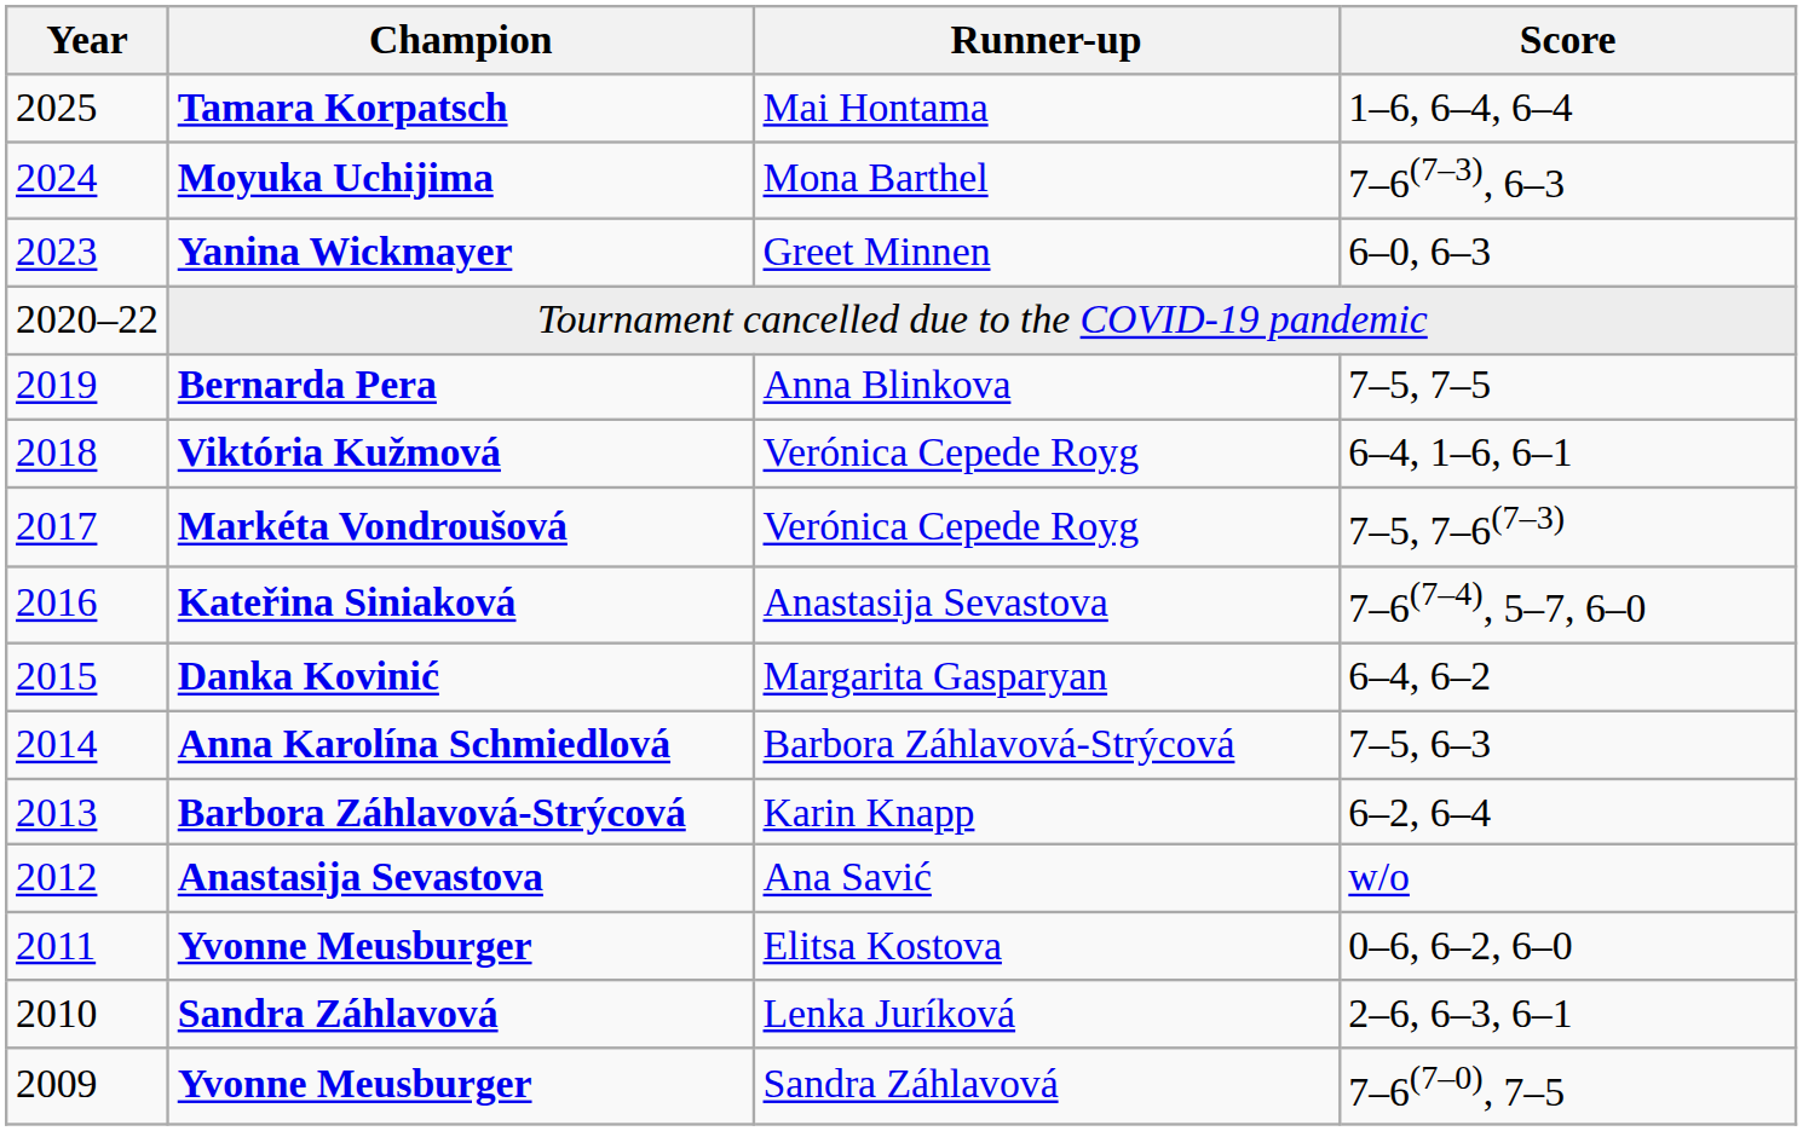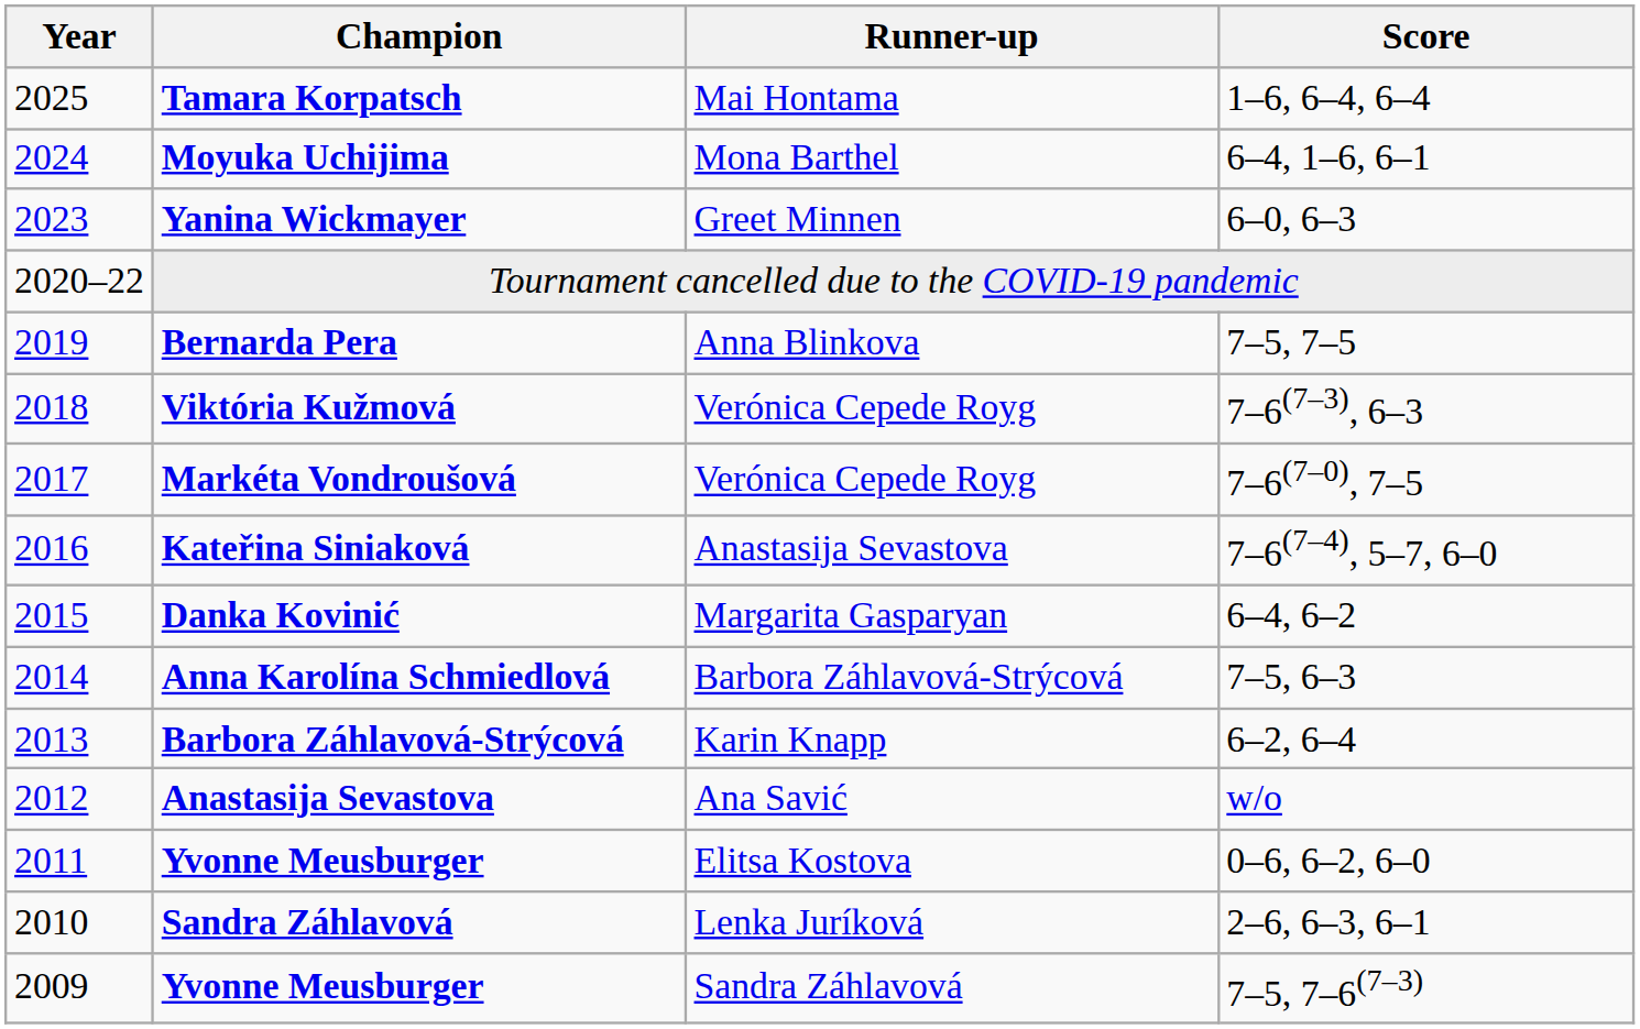 <table class="wikitable" style="font-size:90%">
 <tr>
 <th>Year</th>
 <th width="200">Champion</th>
 <th width="200">Runner-up</th>
 <th width="155">Score</th>
 </tr>
 <tr>
 <td>2025</td>
 <td> <strong><a href='#'>Tamara Korpatsch</a></strong></td>
 <td> <a href='#'>Mai Hontama</a></td>
 <td>1–6, 6–4, 6–4</td>
 </tr>
 <tr>
 <td><a href='#'>2024</a></td>
 <td> <strong><a href='#'>Moyuka Uchijima</a></strong></td>
 <td> <a href='#'>Mona Barthel</a></td>
-<td>7–6<sup>(7–3)</sup>, 6–3</td>
+<td>6–4, 1–6, 6–1</td>
 </tr>
 <tr>
 <td><a href='#'>2023</a></td>
 <td> <strong><a href='#'>Yanina Wickmayer</a></strong></td>
 <td> <a href='#'>Greet Minnen</a></td>
 <td>6–0, 6–3</td>
 </tr>
 <tr>
 <td>2020–22</td>
 <td colspan="3" style="background:#ededed; text-align:center;"><em>Tournament cancelled due to the <a href='#'>COVID-19 pandemic</a></em></td>
 </tr>
 <tr>
 <td><a href='#'>2019</a></td>
 <td> <strong><a href='#'>Bernarda Pera</a></strong></td>
 <td> <a href='#'>Anna Blinkova</a></td>
 <td>7–5, 7–5</td>
 </tr>
 <tr>
 <td><a href='#'>2018</a></td>
 <td> <strong><a href='#'>Viktória Kužmová</a></strong></td>
 <td> <a href='#'>Verónica Cepede Royg</a></td>
-<td>6–4, 1–6, 6–1</td>
+<td>7–6<sup>(7–3)</sup>, 6–3</td>
 </tr>
 <tr>
 <td><a href='#'>2017</a></td>
 <td> <strong><a href='#'>Markéta Vondroušová</a></strong></td>
 <td> <a href='#'>Verónica Cepede Royg</a></td>
-<td>7–5, 7–6<sup>(7–3)</sup></td>
+<td>7–6<sup>(7–0)</sup>, 7–5</td>
 </tr>
 <tr>
 <td><a href='#'>2016</a></td>
 <td> <strong><a href='#'>Kateřina Siniaková</a></strong></td>
 <td> <a href='#'>Anastasija Sevastova</a></td>
 <td>7–6<sup>(7–4)</sup>, 5–7, 6–0</td>
 </tr>
 <tr>
 <td><a href='#'>2015</a></td>
 <td> <strong><a href='#'>Danka Kovinić</a></strong></td>
 <td> <a href='#'>Margarita Gasparyan</a></td>
 <td>6–4, 6–2</td>
 </tr>
 <tr>
 <td><a href='#'>2014</a></td>
 <td> <strong><a href='#'>Anna Karolína Schmiedlová</a></strong></td>
 <td> <a href='#'>Barbora Záhlavová-Strýcová</a></td>
 <td>7–5, 6–3</td>
 </tr>
 <tr>
 <td><a href='#'>2013</a></td>
 <td> <strong><a href='#'>Barbora Záhlavová-Strýcová</a></strong></td>
 <td> <a href='#'>Karin Knapp</a></td>
 <td>6–2, 6–4</td>
 </tr>
 <tr>
 <td><a href='#'>2012</a></td>
 <td> <strong><a href='#'>Anastasija Sevastova</a></strong></td>
 <td> <a href='#'>Ana Savić</a></td>
 <td><a href='#'>w/o</a></td>
 </tr>
 <tr>
 <td><a href='#'>2011</a></td>
 <td> <strong><a href='#'>Yvonne Meusburger</a></strong></td>
 <td> <a href='#'>Elitsa Kostova</a></td>
 <td>0–6, 6–2, 6–0</td>
 </tr>
 <tr>
 <td>2010</td>
 <td> <strong><a href='#'>Sandra Záhlavová</a></strong></td>
 <td> <a href='#'>Lenka Juríková</a></td>
 <td>2–6, 6–3, 6–1</td>
 </tr>
 <tr>
 <td>2009</td>
 <td> <strong><a href='#'>Yvonne Meusburger</a></strong></td>
 <td> <a href='#'>Sandra Záhlavová</a></td>
-<td>7–6<sup>(7–0)</sup>, 7–5</td>
+<td>7–5, 7–6<sup>(7–3)</sup></td>
 </tr>
 </table>
